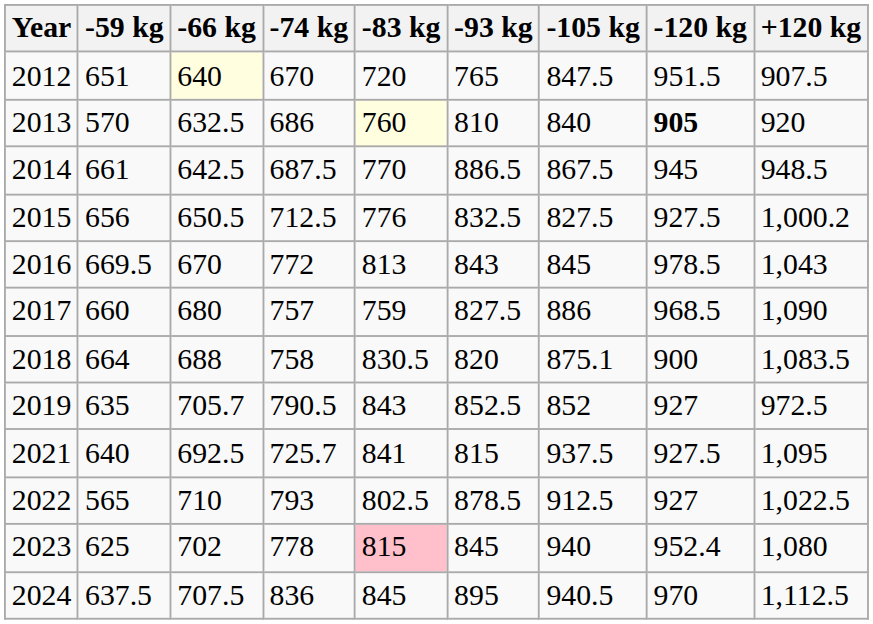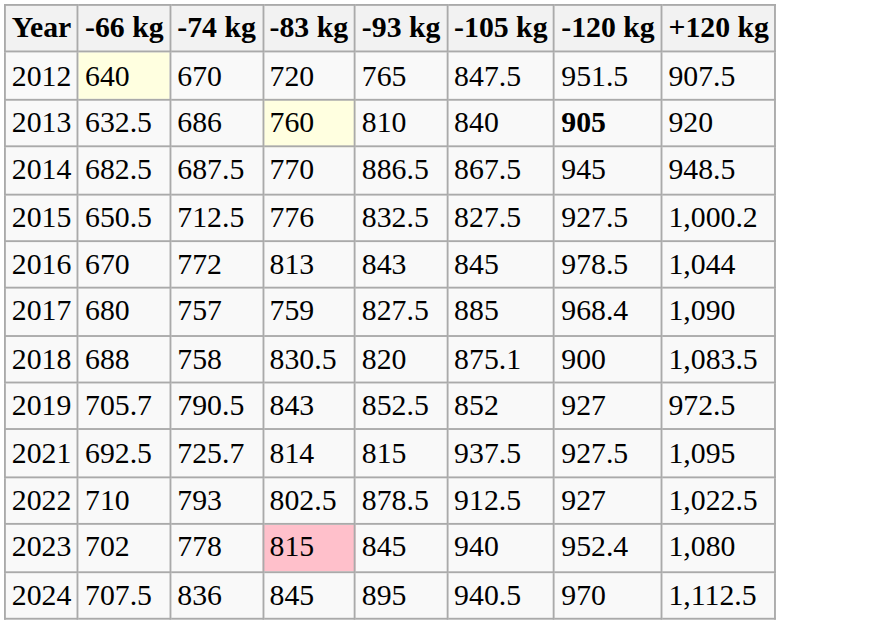 <table class="wikitable">
 <tr>
 <th>Year</th>
-<th>-59 kg</th>
 <th>-66 kg</th>
 <th>-74 kg</th>
 <th>-83 kg</th>
 <th>-93 kg</th>
 <th>-105 kg</th>
 <th>-120 kg</th>
 <th>+120 kg</th>
 </tr>
 <tr>
 <td>2012</td>
-<td>651</td>
 <td style="background: lightyellow;">640</td>
 <td>670</td>
 <td>720</td>
 <td>765</td>
 <td>847.5</td>
 <td>951.5</td>
 <td>907.5</td>
 </tr>
 <tr>
 <td>2013</td>
-<td>570</td>
 <td>632.5</td>
 <td>686</td>
 <td style="background: lightyellow;">760</td>
 <td>810</td>
 <td>840</td>
 <td><strong>905</strong></td>
 <td>920</td>
 </tr>
 <tr>
 <td>2014</td>
-<td>661</td>
-<td>642.5</td>
+<td>682.5</td>
 <td>687.5</td>
 <td>770</td>
 <td>886.5</td>
 <td>867.5</td>
 <td>945</td>
 <td>948.5</td>
 </tr>
 <tr>
 <td>2015</td>
-<td>656</td>
 <td>650.5</td>
 <td>712.5</td>
 <td>776</td>
 <td>832.5</td>
 <td>827.5</td>
 <td>927.5</td>
 <td>1,000.2</td>
 </tr>
 <tr>
 <td>2016</td>
-<td>669.5</td>
 <td>670</td>
 <td>772</td>
 <td>813</td>
 <td>843</td>
 <td>845</td>
 <td>978.5</td>
-<td>1,043</td>
+<td>1,044</td>
 </tr>
 <tr>
 <td>2017</td>
-<td>660</td>
 <td>680</td>
 <td>757</td>
 <td>759</td>
 <td>827.5</td>
-<td>886</td>
-<td>968.5</td>
+<td>885</td>
+<td>968.4</td>
 <td>1,090</td>
 </tr>
 <tr>
 <td>2018</td>
-<td>664</td>
 <td>688</td>
 <td>758</td>
 <td>830.5</td>
 <td>820</td>
 <td>875.1</td>
 <td>900</td>
 <td>1,083.5</td>
 </tr>
 <tr>
 <td>2019</td>
-<td>635</td>
 <td>705.7</td>
 <td>790.5</td>
 <td>843</td>
 <td>852.5</td>
 <td>852</td>
 <td>927</td>
 <td>972.5</td>
 </tr>
 <tr>
 <td>2021</td>
-<td>640</td>
 <td>692.5</td>
 <td>725.7</td>
-<td>841</td>
+<td>814</td>
 <td>815</td>
 <td>937.5</td>
 <td>927.5</td>
 <td>1,095</td>
 </tr>
 <tr>
 <td>2022</td>
-<td>565</td>
 <td>710</td>
 <td>793</td>
 <td>802.5</td>
 <td>878.5</td>
 <td>912.5</td>
 <td>927</td>
 <td>1,022.5</td>
 </tr>
 <tr>
 <td>2023</td>
-<td>625</td>
 <td>702</td>
 <td>778</td>
 <td style="background: pink;">815</td>
 <td>845</td>
 <td>940</td>
 <td>952.4</td>
 <td>1,080</td>
 </tr>
 <tr>
 <td>2024</td>
-<td>637.5</td>
 <td>707.5</td>
 <td>836</td>
 <td>845</td>
 <td>895</td>
 <td>940.5</td>
 <td>970</td>
 <td>1,112.5</td>
 </tr>
 </table>
